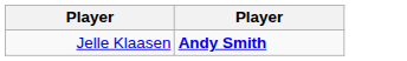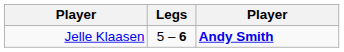 <table class=wikitable style="text-align:center">
 <tr>
 <th width=163>Player</th>
+<th width=50>Legs</th>
 <th width=163>Player</th>
 </tr>
 <tr align=left>
 <td align=right><a href='#'>Jelle Klaasen</a> </td>
+<td align=center>5 – <strong>6</strong></td>
 <td> <strong><a href='#'>Andy Smith</a></strong></td>
 </tr>
 </table>
